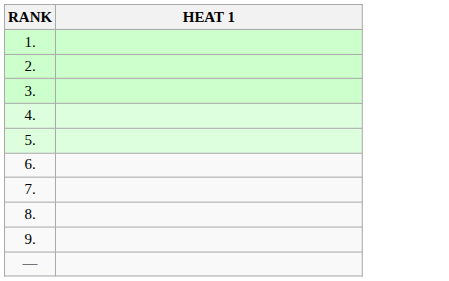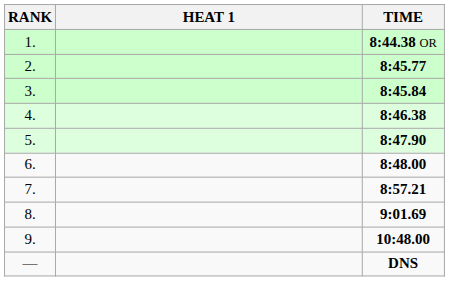 <table class="wikitable" style="border-collapse: collapse; font-size: 90%;">
 <tr>
 <th>RANK</th>
 <th style="width: 20em">HEAT 1</th>
+<th style="width: 5em">TIME</th>
 </tr>
 <tr style="background:#ccffcc;">
 <td align="center">1.</td>
 <td></td>
+<td align="center"><strong>8:44.38</strong> <small>OR</small></td>
 </tr>
 <tr style="background:#ccffcc;">
 <td align="center">2.</td>
 <td></td>
+<td align="center"><strong>8:45.77</strong></td>
 </tr>
 <tr style="background:#ccffcc;">
 <td align="center">3.</td>
 <td></td>
+<td align="center"><strong>8:45.84</strong></td>
 </tr>
 <tr style="background:#ddffdd;">
 <td align="center">4.</td>
 <td></td>
+<td align="center"><strong>8:46.38</strong></td>
 </tr>
 <tr style="background:#ddffdd;">
 <td align="center">5.</td>
 <td></td>
+<td align="center"><strong>8:47.90</strong></td>
 </tr>
 <tr>
 <td align="center">6.</td>
 <td></td>
+<td align="center"><strong>8:48.00</strong></td>
 </tr>
 <tr>
 <td align="center">7.</td>
 <td></td>
+<td align="center"><strong>8:57.21</strong></td>
 </tr>
 <tr>
 <td align="center">8.</td>
 <td></td>
+<td align="center"><strong>9:01.69</strong></td>
 </tr>
 <tr>
 <td align="center">9.</td>
 <td></td>
+<td align="center"><strong>10:48.00</strong></td>
 </tr>
 <tr>
 <td align="center">—</td>
 <td></td>
+<td align="center"><strong>DNS</strong></td>
 </tr>
 </table>
